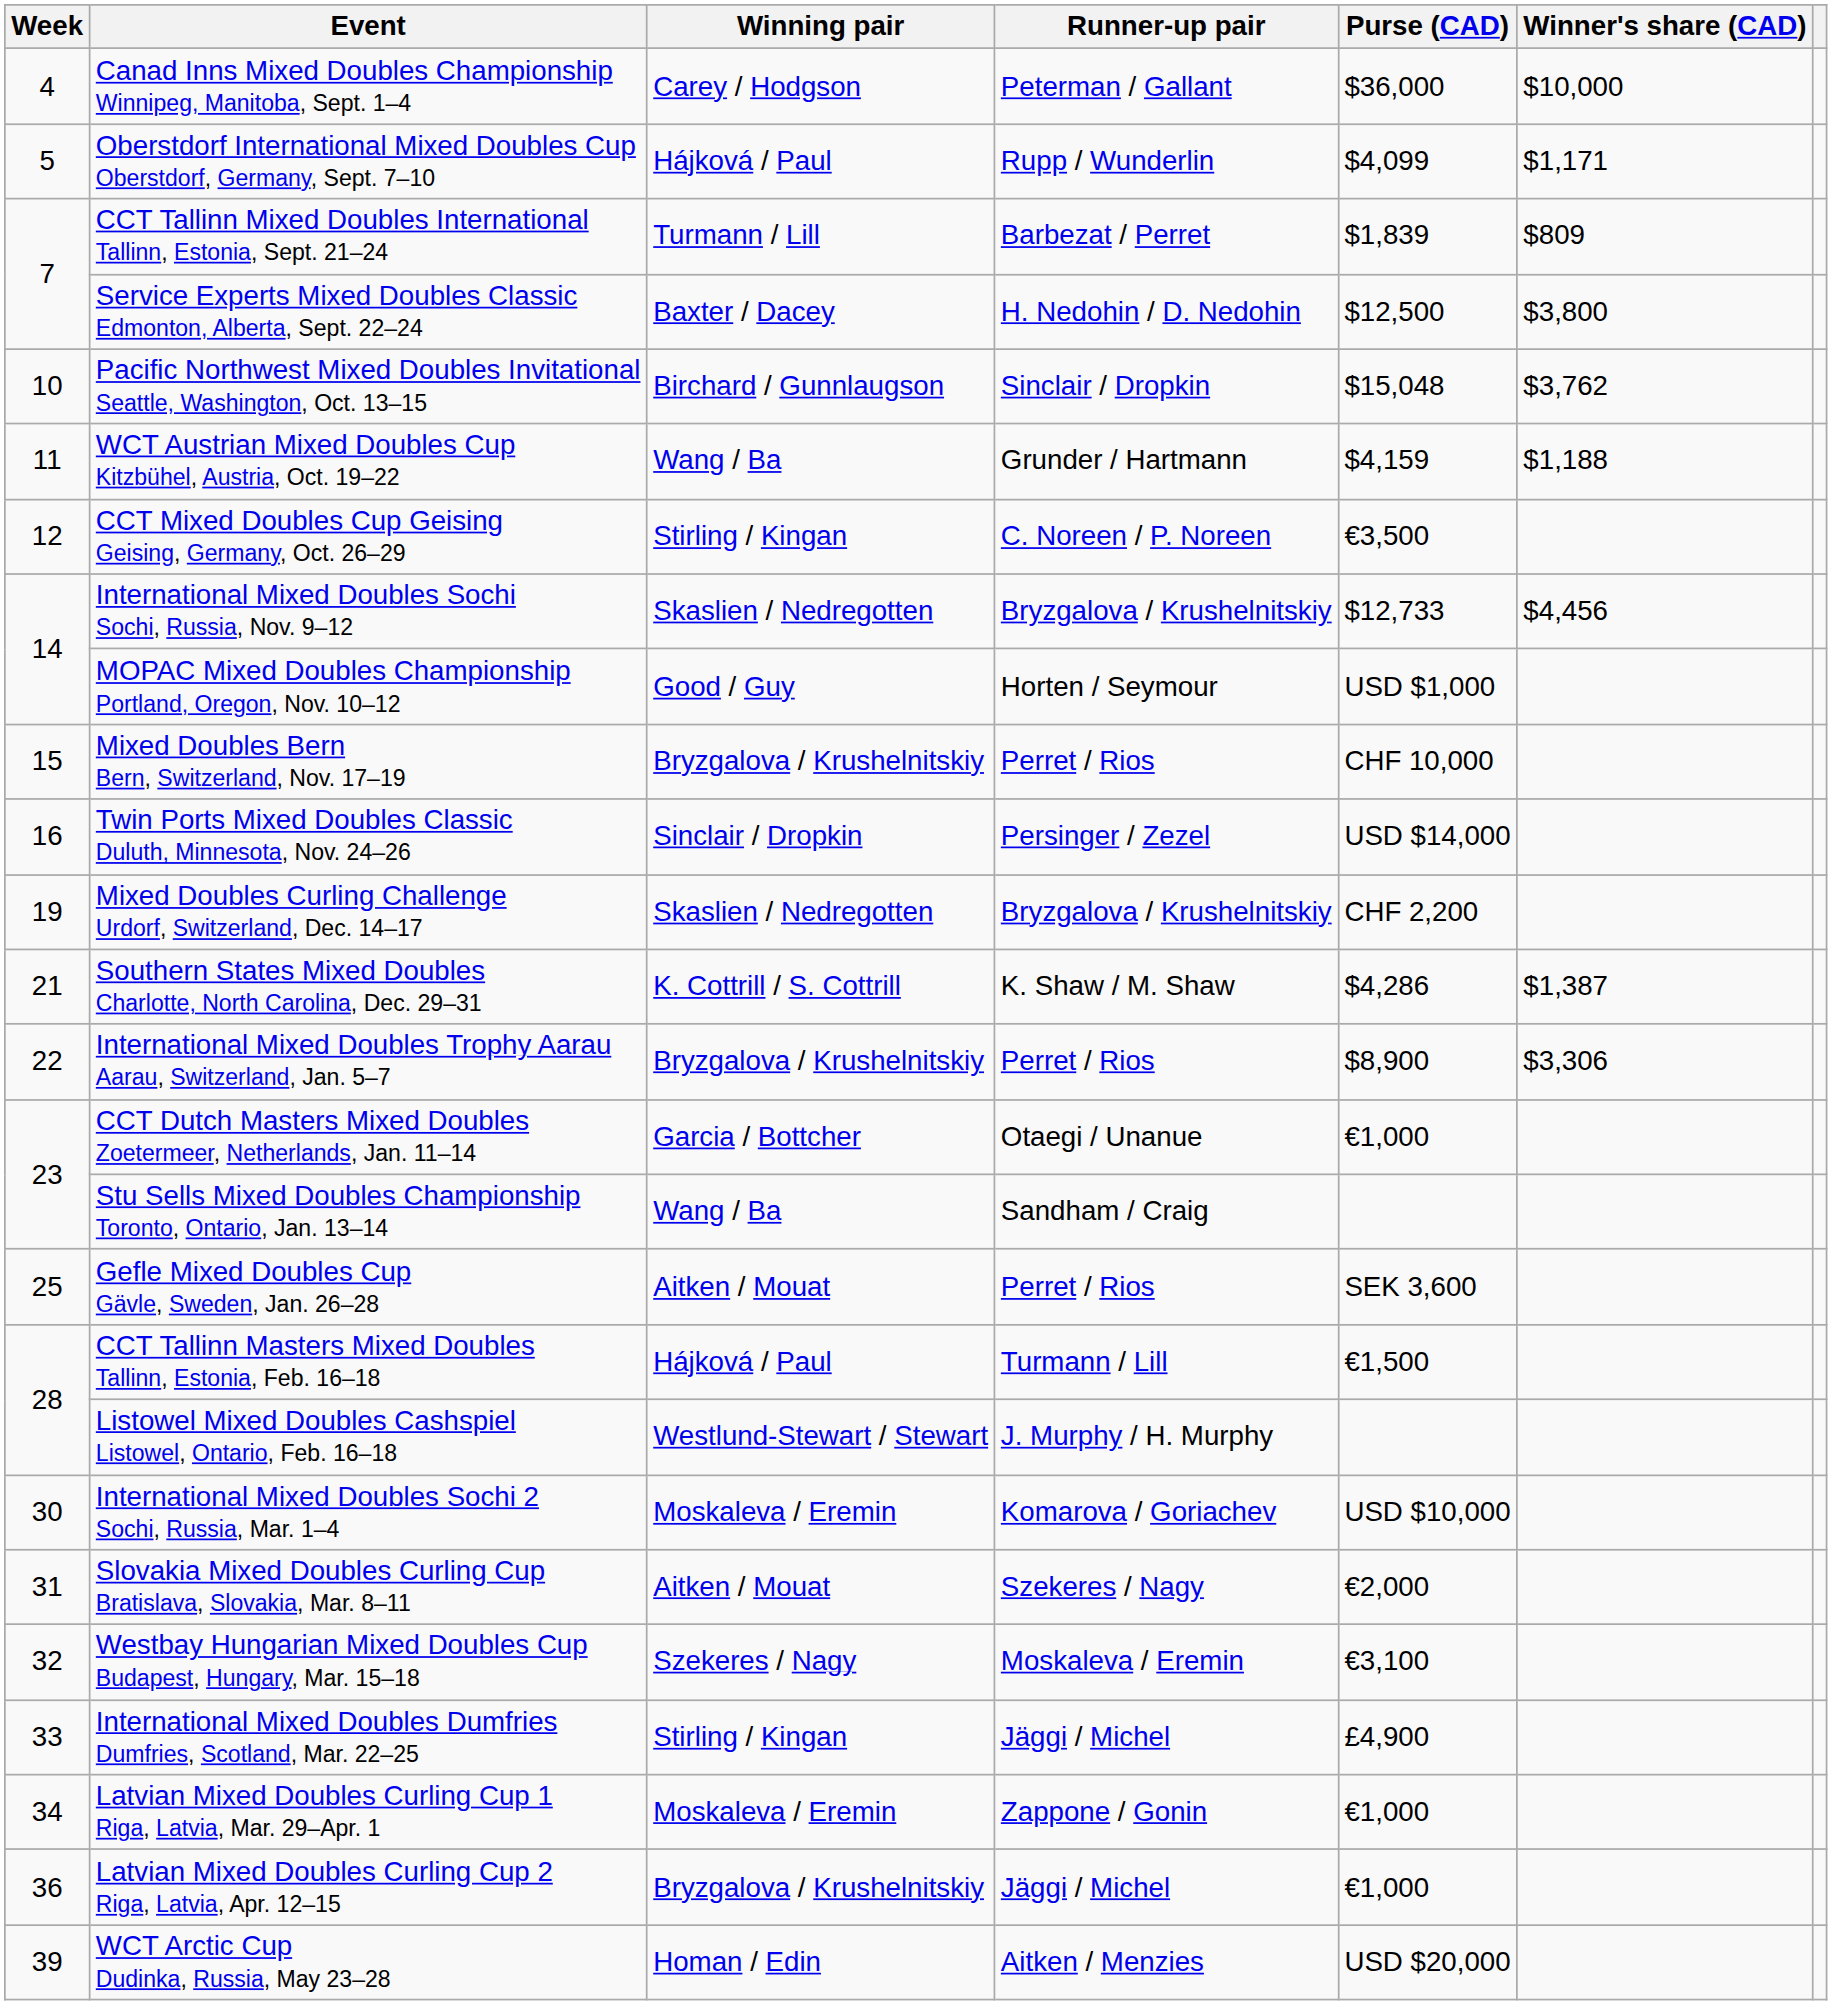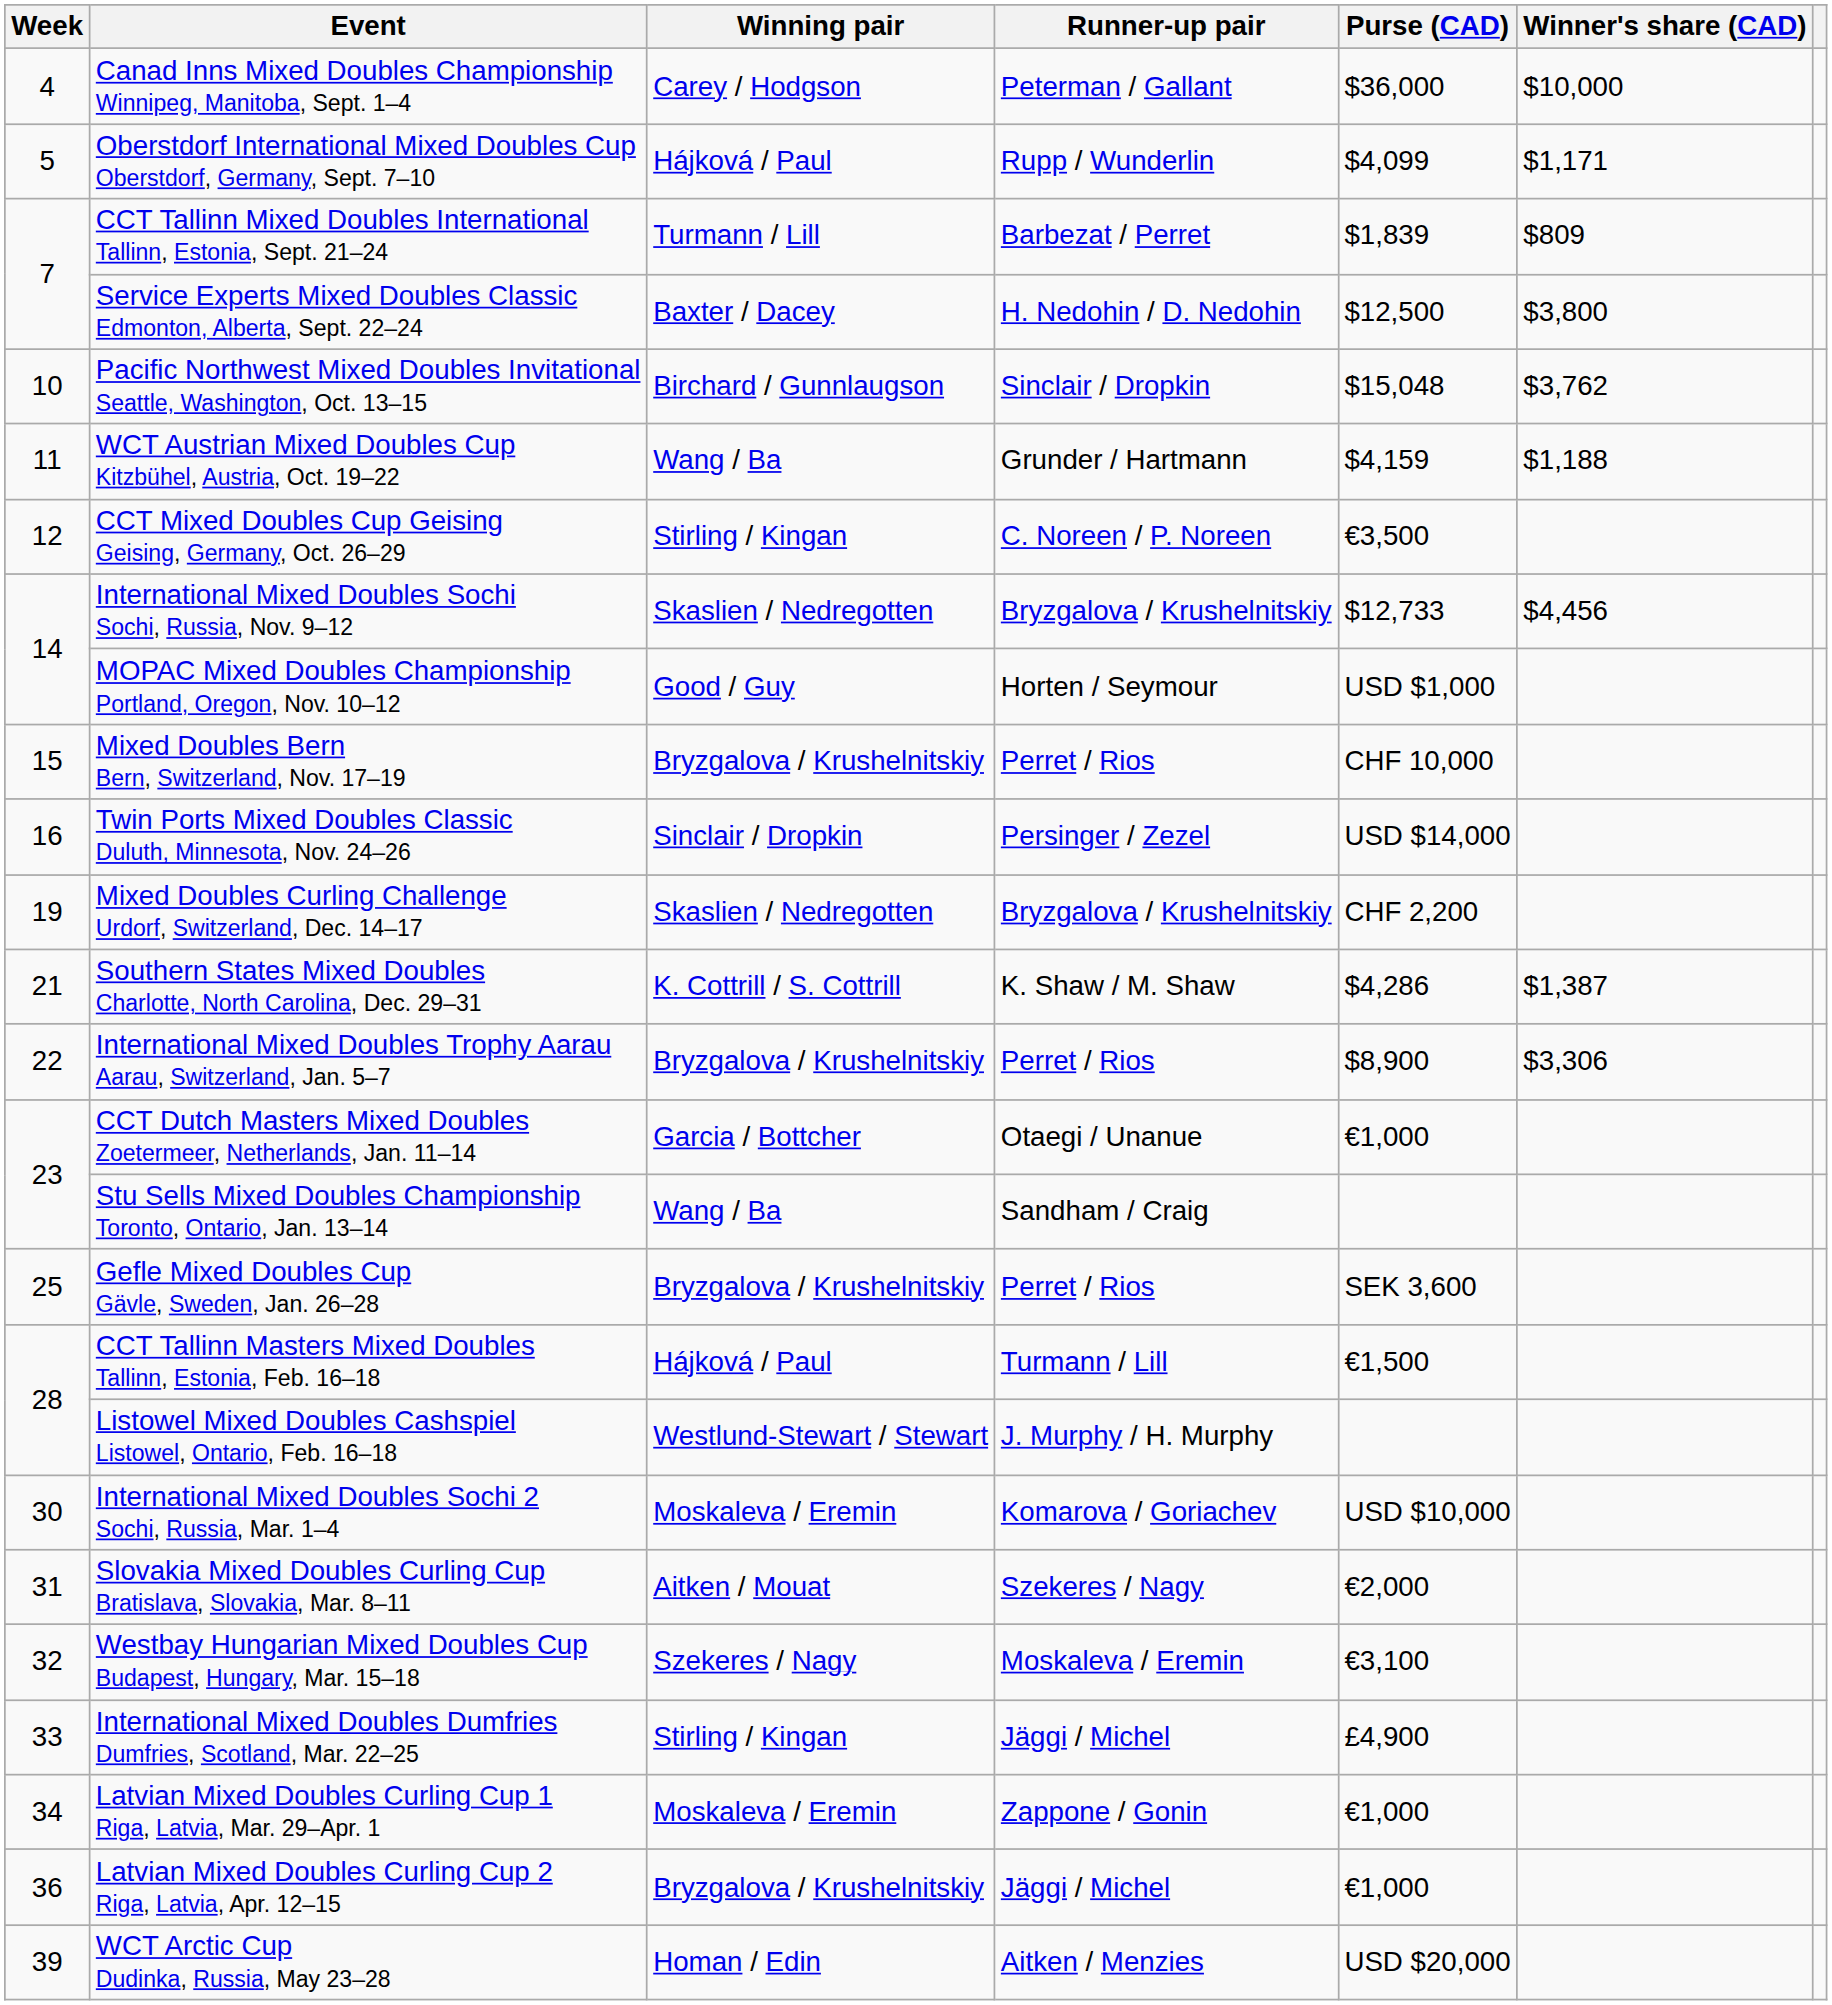 <table class="wikitable">
 <tr>
 <th>Week</th>
 <th>Event</th>
 <th>Winning pair</th>
 <th>Runner-up pair</th>
 <th>Purse (<a href='#'>CAD</a>)</th>
 <th>Winner's share (<a href='#'>CAD</a>)</th>
 <th></th>
 </tr>
 <tr>
 <td align=center>4</td>
 <td><a href='#'>Canad Inns Mixed Doubles Championship</a> <br> <small><a href='#'>Winnipeg, Manitoba</a>, Sept. 1–4</small></td>
 <td> <a href='#'>Carey</a> /  <a href='#'>Hodgson</a></td>
 <td> <a href='#'>Peterman</a> /  <a href='#'>Gallant</a></td>
 <td>$36,000</td>
 <td>$10,000</td>
 <td></td>
 </tr>
 <tr>
 <td align=center>5</td>
 <td><a href='#'>Oberstdorf International Mixed Doubles Cup</a> <br> <small><a href='#'>Oberstdorf</a>, <a href='#'>Germany</a>, Sept. 7–10</small></td>
 <td> <a href='#'>Hájková</a> / <a href='#'>Paul</a></td>
 <td> <a href='#'>Rupp</a> / <a href='#'>Wunderlin</a></td>
 <td>$4,099</td>
 <td>$1,171</td>
 <td></td>
 </tr>
 <tr>
 <td align=center rowspan=2>7</td>
 <td><a href='#'>CCT Tallinn Mixed Doubles International</a> <br> <small><a href='#'>Tallinn</a>, <a href='#'>Estonia</a>, Sept. 21–24</small></td>
 <td> <a href='#'>Turmann</a> / <a href='#'>Lill</a></td>
 <td> <a href='#'>Barbezat</a> / <a href='#'>Perret</a></td>
 <td>$1,839</td>
 <td>$809</td>
 <td></td>
 </tr>
 <tr>
 <td><a href='#'>Service Experts Mixed Doubles Classic</a> <br> <small><a href='#'>Edmonton, Alberta</a>, Sept. 22–24</small></td>
 <td> <a href='#'>Baxter</a> / <a href='#'>Dacey</a></td>
 <td> <a href='#'>H. Nedohin</a> / <a href='#'>D. Nedohin</a></td>
 <td>$12,500</td>
 <td>$3,800</td>
 <td></td>
 </tr>
 <tr>
 <td align=center>10</td>
 <td><a href='#'>Pacific Northwest Mixed Doubles Invitational</a> <br> <small><a href='#'>Seattle, Washington</a>, Oct. 13–15</small></td>
 <td> <a href='#'>Birchard</a> / <a href='#'>Gunnlaugson</a></td>
 <td> <a href='#'>Sinclair</a> / <a href='#'>Dropkin</a></td>
 <td>$15,048</td>
 <td>$3,762</td>
 <td></td>
 </tr>
 <tr>
 <td align=center>11</td>
 <td><a href='#'>WCT Austrian Mixed Doubles Cup</a> <br> <small><a href='#'>Kitzbühel</a>, <a href='#'>Austria</a>, Oct. 19–22</small></td>
 <td> <a href='#'>Wang</a> / <a href='#'>Ba</a></td>
 <td> Grunder / Hartmann</td>
 <td>$4,159</td>
 <td>$1,188</td>
 <td></td>
 </tr>
 <tr>
 <td align=center>12</td>
 <td><a href='#'>CCT Mixed Doubles Cup Geising</a> <br> <small><a href='#'>Geising</a>, <a href='#'>Germany</a>, Oct. 26–29</small></td>
 <td> <a href='#'>Stirling</a> / <a href='#'>Kingan</a></td>
 <td> <a href='#'>C. Noreen</a> / <a href='#'>P. Noreen</a></td>
 <td>€3,500</td>
 <td></td>
 <td></td>
 </tr>
 <tr>
 <td align=center rowspan=2>14</td>
 <td><a href='#'>International Mixed Doubles Sochi</a> <br> <small><a href='#'>Sochi</a>, <a href='#'>Russia</a>, Nov. 9–12</small></td>
 <td> <a href='#'>Skaslien</a> / <a href='#'>Nedregotten</a></td>
 <td> <a href='#'>Bryzgalova</a> / <a href='#'>Krushelnitskiy</a></td>
 <td>$12,733</td>
 <td>$4,456</td>
 <td></td>
 </tr>
 <tr>
 <td><a href='#'>MOPAC Mixed Doubles Championship</a> <br> <small><a href='#'>Portland, Oregon</a>, Nov. 10–12</small></td>
 <td> <a href='#'>Good</a> / <a href='#'>Guy</a></td>
 <td> Horten / Seymour</td>
 <td>USD $1,000</td>
 <td></td>
 <td></td>
 </tr>
 <tr>
 <td align=center>15</td>
 <td><a href='#'>Mixed Doubles Bern</a> <br> <small><a href='#'>Bern</a>, <a href='#'>Switzerland</a>, Nov. 17–19</small></td>
 <td> <a href='#'>Bryzgalova</a> / <a href='#'>Krushelnitskiy</a></td>
 <td> <a href='#'>Perret</a> / <a href='#'>Rios</a></td>
 <td>CHF 10,000</td>
 <td></td>
 <td></td>
 </tr>
 <tr>
 <td align=center>16</td>
 <td><a href='#'>Twin Ports Mixed Doubles Classic</a> <br> <small><a href='#'>Duluth, Minnesota</a>, Nov. 24–26</small></td>
 <td> <a href='#'>Sinclair</a> / <a href='#'>Dropkin</a></td>
 <td> <a href='#'>Persinger</a> / <a href='#'>Zezel</a></td>
 <td>USD $14,000</td>
 <td></td>
 <td></td>
 </tr>
 <tr>
 <td align=center>19</td>
 <td><a href='#'>Mixed Doubles Curling Challenge</a> <br> <small><a href='#'>Urdorf</a>, <a href='#'>Switzerland</a>, Dec. 14–17</small></td>
 <td> <a href='#'>Skaslien</a> /  <a href='#'>Nedregotten</a></td>
 <td> <a href='#'>Bryzgalova</a> / <a href='#'>Krushelnitskiy</a></td>
 <td>CHF 2,200</td>
 <td></td>
 <td></td>
 </tr>
 <tr>
 <td align=center>21</td>
 <td><a href='#'>Southern States Mixed Doubles</a> <br> <small><a href='#'>Charlotte, North Carolina</a>, Dec. 29–31</small></td>
 <td> <a href='#'>K. Cottrill</a> / <a href='#'>S. Cottrill</a></td>
 <td> K. Shaw / M. Shaw</td>
 <td>$4,286</td>
 <td>$1,387</td>
 <td></td>
 </tr>
 <tr>
 <td align=center>22</td>
 <td><a href='#'>International Mixed Doubles Trophy Aarau</a> <br> <small><a href='#'>Aarau</a>, <a href='#'>Switzerland</a>, Jan. 5–7</small></td>
 <td> <a href='#'>Bryzgalova</a> / <a href='#'>Krushelnitskiy</a></td>
 <td> <a href='#'>Perret</a> / <a href='#'>Rios</a></td>
 <td>$8,900</td>
 <td>$3,306</td>
 <td></td>
 </tr>
 <tr>
 <td align=center rowspan=2>23</td>
 <td><a href='#'>CCT Dutch Masters Mixed Doubles</a> <br> <small><a href='#'>Zoetermeer</a>, <a href='#'>Netherlands</a>, Jan. 11–14</small></td>
 <td> <a href='#'>Garcia</a> /  <a href='#'>Bottcher</a></td>
 <td> Otaegi / Unanue</td>
 <td>€1,000</td>
 <td></td>
 <td></td>
 </tr>
 <tr>
 <td><a href='#'>Stu Sells Mixed Doubles Championship</a> <br> <small><a href='#'>Toronto</a>, <a href='#'>Ontario</a>, Jan. 13–14</small></td>
 <td> <a href='#'>Wang</a> / <a href='#'>Ba</a></td>
 <td> Sandham / Craig</td>
 <td></td>
 <td></td>
 <td></td>
 </tr>
 <tr>
 <td align=center>25</td>
 <td><a href='#'>Gefle Mixed Doubles Cup</a> <br> <small><a href='#'>Gävle</a>, <a href='#'>Sweden</a>, Jan. 26–28</small></td>
-<td> <a href='#'>Aitken</a> / <a href='#'>Mouat</a></td>
+<td> <a href='#'>Bryzgalova</a> / <a href='#'>Krushelnitskiy</a></td>
 <td> <a href='#'>Perret</a> / <a href='#'>Rios</a></td>
 <td>SEK 3,600</td>
 <td></td>
 <td></td>
 </tr>
 <tr>
 <td align=center rowspan=2>28</td>
 <td><a href='#'>CCT Tallinn Masters Mixed Doubles</a> <br> <small><a href='#'>Tallinn</a>, <a href='#'>Estonia</a>, Feb. 16–18</small></td>
 <td> <a href='#'>Hájková</a> / <a href='#'>Paul</a></td>
 <td> <a href='#'>Turmann</a> / <a href='#'>Lill</a></td>
 <td>€1,500</td>
 <td></td>
 <td></td>
 </tr>
 <tr>
 <td><a href='#'>Listowel Mixed Doubles Cashspiel</a><br> <small><a href='#'>Listowel</a>, <a href='#'>Ontario</a>, Feb. 16–18</small></td>
 <td> <a href='#'>Westlund-Stewart</a> / <a href='#'>Stewart</a></td>
 <td> <a href='#'>J. Murphy</a> / H. Murphy</td>
 <td></td>
 <td></td>
 <td></td>
 </tr>
 <tr>
 <td align=center>30</td>
 <td><a href='#'>International Mixed Doubles Sochi 2</a> <br> <small><a href='#'>Sochi</a>, <a href='#'>Russia</a>, Mar. 1–4</small></td>
 <td> <a href='#'>Moskaleva</a> / <a href='#'>Eremin</a></td>
 <td> <a href='#'>Komarova</a> / <a href='#'>Goriachev</a></td>
 <td>USD $10,000</td>
 <td></td>
 <td></td>
 </tr>
 <tr>
 <td align=center>31</td>
 <td><a href='#'>Slovakia Mixed Doubles Curling Cup</a> <br> <small><a href='#'>Bratislava</a>, <a href='#'>Slovakia</a>, Mar. 8–11</small></td>
 <td> <a href='#'>Aitken</a> / <a href='#'>Mouat</a></td>
 <td> <a href='#'>Szekeres</a> / <a href='#'>Nagy</a></td>
 <td>€2,000</td>
 <td></td>
 <td></td>
 </tr>
 <tr>
 <td align=center>32</td>
 <td><a href='#'>Westbay Hungarian Mixed Doubles Cup</a> <br> <small><a href='#'>Budapest</a>, <a href='#'>Hungary</a>, Mar. 15–18</small></td>
 <td> <a href='#'>Szekeres</a> / <a href='#'>Nagy</a></td>
 <td> <a href='#'>Moskaleva</a> / <a href='#'>Eremin</a></td>
 <td>€3,100</td>
 <td></td>
 <td></td>
 </tr>
 <tr>
 <td align=center>33</td>
 <td><a href='#'>International Mixed Doubles Dumfries</a> <br> <small><a href='#'>Dumfries</a>, <a href='#'>Scotland</a>, Mar. 22–25</small></td>
 <td> <a href='#'>Stirling</a> / <a href='#'>Kingan</a></td>
 <td> <a href='#'>Jäggi</a> / <a href='#'>Michel</a></td>
 <td>£4,900</td>
 <td></td>
 <td></td>
 </tr>
 <tr>
 <td align=center>34</td>
 <td><a href='#'>Latvian Mixed Doubles Curling Cup 1</a> <br> <small><a href='#'>Riga</a>, <a href='#'>Latvia</a>, Mar. 29–Apr. 1</small></td>
 <td> <a href='#'>Moskaleva</a> / <a href='#'>Eremin</a></td>
 <td> <a href='#'>Zappone</a> / <a href='#'>Gonin</a></td>
 <td>€1,000</td>
 <td></td>
 <td></td>
 </tr>
 <tr>
 <td align=center>36</td>
 <td><a href='#'>Latvian Mixed Doubles Curling Cup 2</a> <br> <small><a href='#'>Riga</a>, <a href='#'>Latvia</a>, Apr. 12–15</small></td>
 <td> <a href='#'>Bryzgalova</a> / <a href='#'>Krushelnitskiy</a></td>
 <td> <a href='#'>Jäggi</a> / <a href='#'>Michel</a></td>
 <td>€1,000</td>
 <td></td>
 <td></td>
 </tr>
 <tr>
 <td align=center>39</td>
 <td><a href='#'>WCT Arctic Cup</a> <br> <small><a href='#'>Dudinka</a>, <a href='#'>Russia</a>, May 23–28</small></td>
 <td> <a href='#'>Homan</a> /  <a href='#'>Edin</a></td>
 <td> <a href='#'>Aitken</a> / <a href='#'>Menzies</a></td>
 <td>USD $20,000</td>
 <td></td>
 <td></td>
 </tr>
 </table>
